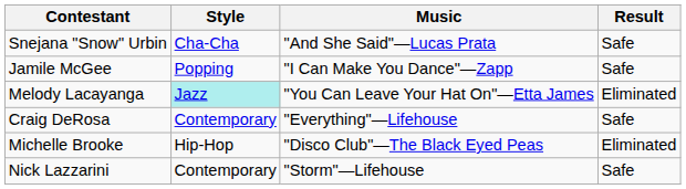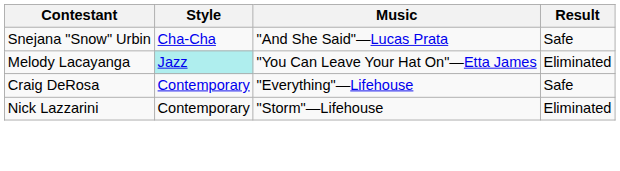 <table class="wikitable">
 <tr>
 <th>Contestant</th>
 <th>Style</th>
 <th>Music</th>
 <th>Result</th>
 </tr>
 <tr>
 <td>Snejana "Snow" Urbin</td>
 <td><a href='#'>Cha-Cha</a></td>
 <td>"And She Said"—<a href='#'>Lucas Prata</a></td>
-<td>Safe</td>
-</tr>
-<tr>
-<td>Jamile McGee</td>
-<td><a href='#'>Popping</a></td>
-<td>"I Can Make You Dance"—<a href='#'>Zapp</a></td>
 <td>Safe</td>
 </tr>
 <tr>
 <td>Melody Lacayanga</td>
 <td style="background: paleturquoise;"><a href='#'>Jazz</a></td>
 <td>"You Can Leave Your Hat On"—<a href='#'>Etta James</a></td>
 <td>Eliminated</td>
 </tr>
 <tr>
 <td>Craig DeRosa</td>
 <td><a href='#'>Contemporary</a></td>
 <td>"Everything"—<a href='#'>Lifehouse</a></td>
 <td>Safe</td>
 </tr>
 <tr>
-<td>Michelle Brooke</td>
-<td>Hip-Hop</td>
-<td>"Disco Club"—<a href='#'>The Black Eyed Peas</a></td>
-<td>Eliminated</td>
-</tr>
-<tr>
 <td>Nick Lazzarini</td>
 <td>Contemporary</td>
 <td>"Storm"—Lifehouse</td>
-<td>Safe</td>
+<td>Eliminated</td>
 </tr>
 </table>
